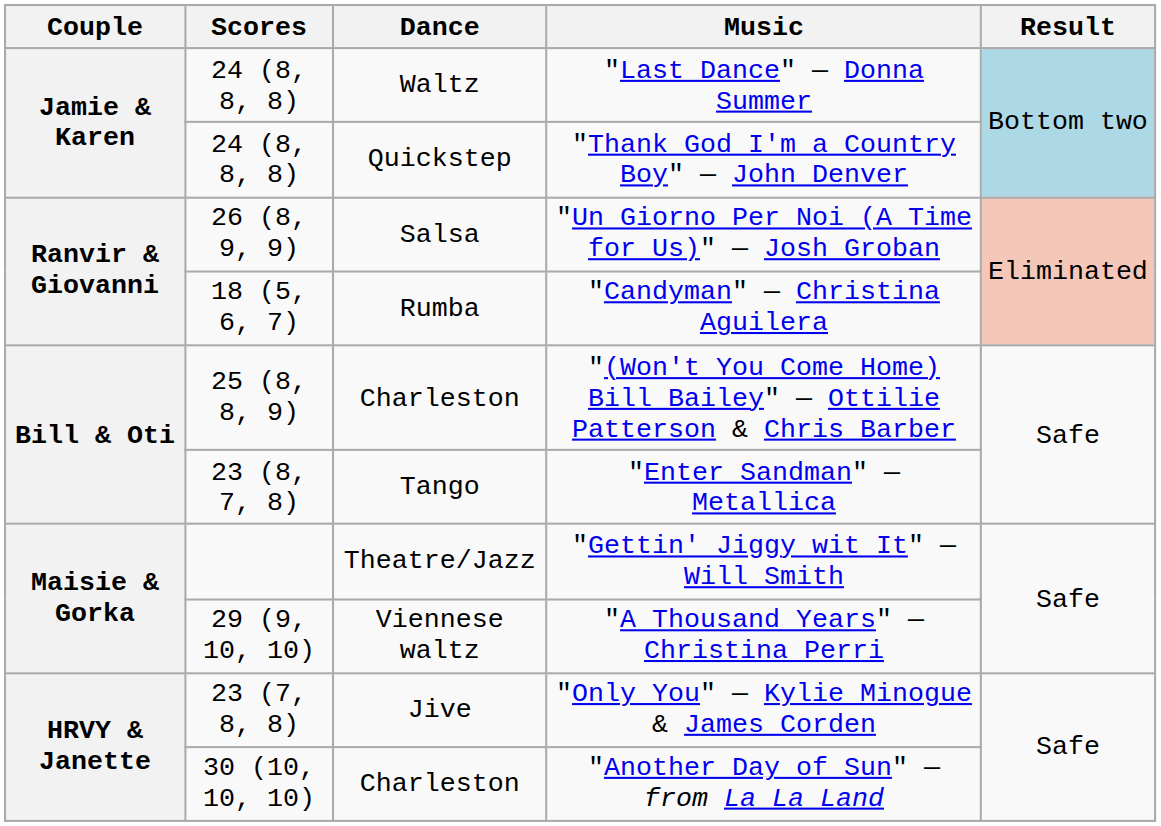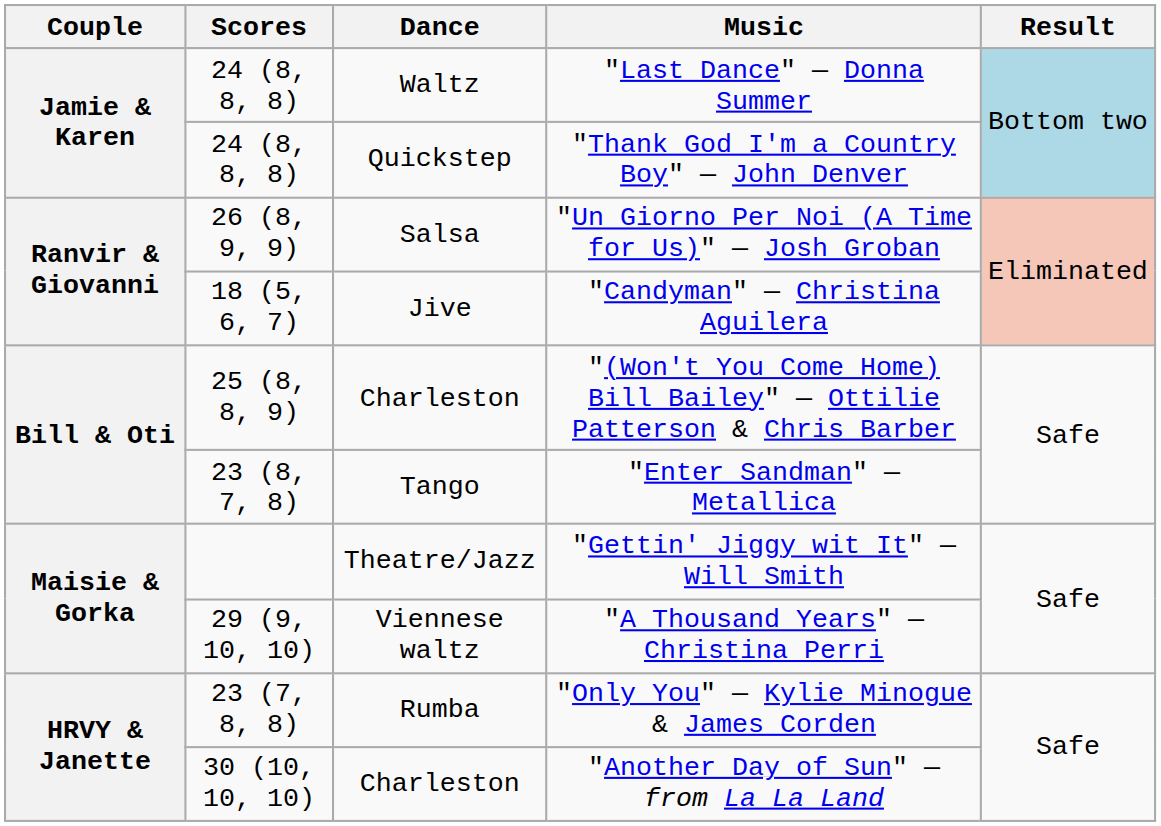 <table class="wikitable sortable" style="text-align:center; width: 90%">
 <tr>
 <th scope="col">Couple</th>
 <th scope="col">Scores</th>
 <th scope="col" class="unsortable">Dance</th>
 <th scope="col" class="unsortable">Music</th>
 <th scope="col" class="unsortable">Result</th>
 </tr>
 <tr>
 <th scope="row" rowspan=2>Jamie & Karen</th>
 <td>24 (8, 8, 8)</td>
 <td>Waltz</td>
 <td>"<a href='#'>Last Dance</a>" — <a href='#'>Donna Summer</a></td>
 <td rowspan=2 bgcolor="lightblue">Bottom two</td>
 </tr>
 <tr>
 <td>24 (8, 8, 8)</td>
 <td>Quickstep</td>
 <td>"<a href='#'>Thank God I'm a Country Boy</a>" — <a href='#'>John Denver</a></td>
 </tr>
 <tr>
 <th scope="row" rowspan=2>Ranvir & Giovanni</th>
 <td>26 (8, 9, 9)</td>
 <td>Salsa</td>
 <td>"<a href='#'>Un Giorno Per Noi (A Time for Us)</a>" — <a href='#'>Josh Groban</a></td>
 <td rowspan=2 bgcolor="f4c7b8">Eliminated</td>
 </tr>
 <tr>
 <td>18 (5, 6, 7)</td>
-<td>Rumba</td>
+<td>Jive</td>
 <td>"<a href='#'>Candyman</a>" — <a href='#'>Christina Aguilera</a></td>
 </tr>
 <tr>
 <th scope="row" rowspan=2>Bill & Oti</th>
 <td>25 (8, 8, 9)</td>
 <td>Charleston</td>
 <td>"<a href='#'>(Won't You Come Home) Bill Bailey</a>" — <a href='#'>Ottilie Patterson</a> & <a href='#'>Chris Barber</a></td>
 <td rowspan=2>Safe</td>
 </tr>
 <tr>
 <td>23 (8, 7, 8)</td>
 <td>Tango</td>
 <td>"<a href='#'>Enter Sandman</a>" — <a href='#'>Metallica</a></td>
 </tr>
 <tr>
 <th scope="row" rowspan=2>Maisie & Gorka</th>
 <td></td>
 <td>Theatre/Jazz</td>
 <td>"<a href='#'>Gettin' Jiggy wit It</a>" — <a href='#'>Will Smith</a></td>
 <td rowspan=2>Safe</td>
 </tr>
 <tr>
 <td>29 (9, 10, 10)</td>
 <td>Viennese waltz</td>
 <td>"<a href='#'>A Thousand Years</a>" — <a href='#'>Christina Perri</a></td>
 </tr>
 <tr>
 <th scope="row" rowspan=2>HRVY & Janette</th>
 <td>23 (7, 8, 8)</td>
-<td>Jive</td>
+<td>Rumba</td>
 <td>"<a href='#'>Only You</a>" — <a href='#'>Kylie Minogue</a> & <a href='#'>James Corden</a></td>
 <td rowspan=2>Safe</td>
 </tr>
 <tr>
 <td>30 (10, 10, 10)</td>
 <td>Charleston</td>
 <td>"<a href='#'>Another Day of Sun</a>" — <em>from <a href='#'>La La Land</a></em></td>
 </tr>
 </table>
